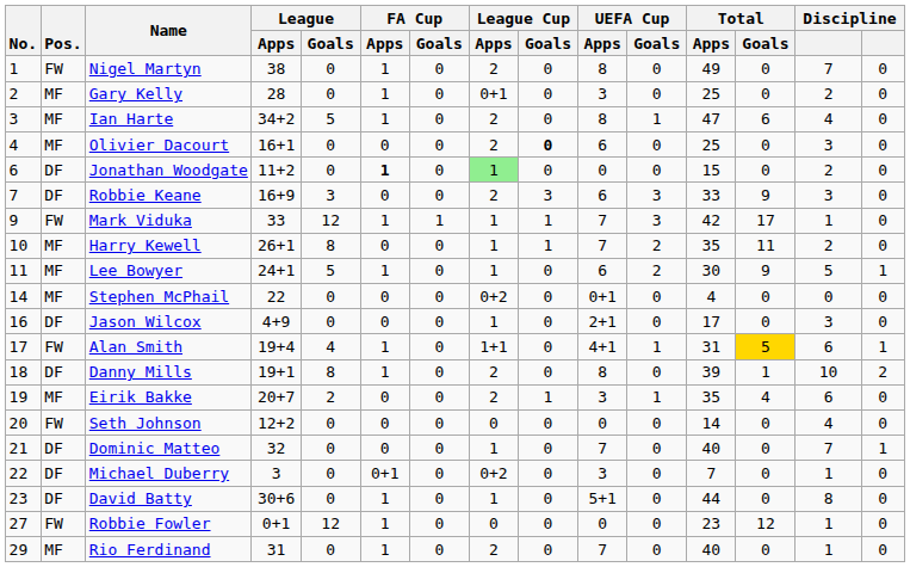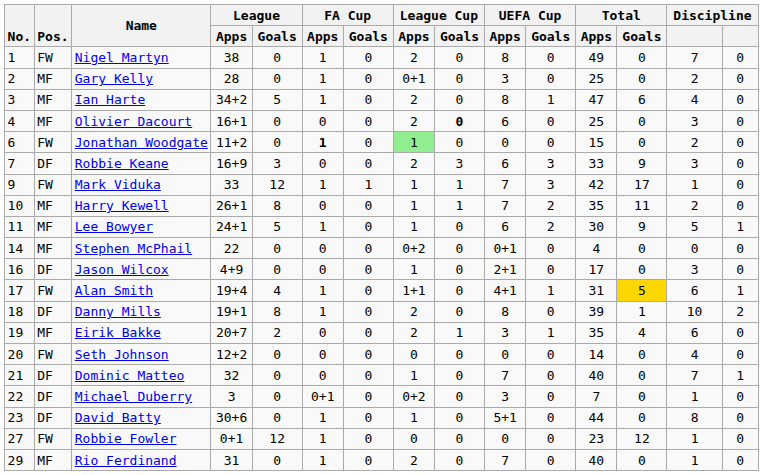 <table class="wikitable" style="text-align:center">
 <tr>
 <th rowspan="2" valign="bottom">No.</th>
 <th rowspan="2" valign="bottom">Pos.</th>
 <th rowspan="2">Name</th>
 <th colspan="2" width="85">League</th>
 <th colspan="2" width="85">FA Cup</th>
 <th colspan="2" width="85">League Cup</th>
 <th colspan="2" width="85">UEFA Cup</th>
 <th colspan="2" width="85">Total</th>
 <th colspan="2" width="85">Discipline</th>
 </tr>
 <tr>
 <th>Apps</th>
 <th>Goals</th>
 <th>Apps</th>
 <th>Goals</th>
 <th>Apps</th>
 <th>Goals</th>
 <th>Apps</th>
 <th>Goals</th>
 <th>Apps</th>
 <th>Goals</th>
 <th></th>
 <th></th>
 </tr>
 <tr>
 <td align="left">1</td>
 <td align="left">FW</td>
 <td align="left"> <a href='#'>Nigel Martyn</a></td>
 <td>38</td>
 <td>0</td>
 <td>1</td>
 <td>0</td>
 <td>2</td>
 <td>0</td>
 <td>8</td>
 <td>0</td>
 <td>49</td>
 <td>0</td>
 <td>7</td>
 <td>0</td>
 </tr>
 <tr>
 <td align="left">2</td>
 <td align="left">MF</td>
 <td align="left"> <a href='#'>Gary Kelly</a></td>
 <td>28</td>
 <td>0</td>
 <td>1</td>
 <td>0</td>
 <td>0+1</td>
 <td>0</td>
 <td>3</td>
 <td>0</td>
 <td>25</td>
 <td>0</td>
 <td>2</td>
 <td>0</td>
 </tr>
 <tr>
 <td align="left">3</td>
 <td align="left">MF</td>
 <td align="left"> <a href='#'>Ian Harte</a></td>
 <td>34+2</td>
 <td>5</td>
 <td>1</td>
 <td>0</td>
 <td>2</td>
 <td>0</td>
 <td>8</td>
 <td>1</td>
 <td>47</td>
 <td>6</td>
 <td>4</td>
 <td>0</td>
 </tr>
 <tr>
 <td align="left">4</td>
 <td align="left">MF</td>
 <td align="left"> <a href='#'>Olivier Dacourt</a></td>
 <td>16+1</td>
 <td>0</td>
 <td>0</td>
 <td>0</td>
 <td>2</td>
 <td><strong>0</strong></td>
 <td>6</td>
 <td>0</td>
 <td>25</td>
 <td>0</td>
 <td>3</td>
 <td>0</td>
 </tr>
 <tr>
 <td align="left">6</td>
-<td align="left">DF</td>
+<td align="left">FW</td>
 <td align="left"> <a href='#'>Jonathan Woodgate</a></td>
 <td>11+2</td>
 <td>0</td>
 <td><strong>1</strong></td>
 <td>0</td>
 <td style="background: lightgreen;">1</td>
 <td>0</td>
 <td>0</td>
 <td>0</td>
 <td>15</td>
 <td>0</td>
 <td>2</td>
 <td>0</td>
 </tr>
 <tr>
 <td align="left">7</td>
 <td align="left">DF</td>
 <td align="left"> <a href='#'>Robbie Keane</a></td>
 <td>16+9</td>
 <td>3</td>
 <td>0</td>
 <td>0</td>
 <td>2</td>
 <td>3</td>
 <td>6</td>
 <td>3</td>
 <td>33</td>
 <td>9</td>
 <td>3</td>
 <td>0</td>
 </tr>
 <tr>
 <td align="left">9</td>
 <td align="left">FW</td>
 <td align="left"> <a href='#'>Mark Viduka</a></td>
 <td>33</td>
 <td>12</td>
 <td>1</td>
 <td>1</td>
 <td>1</td>
 <td>1</td>
 <td>7</td>
 <td>3</td>
 <td>42</td>
 <td>17</td>
 <td>1</td>
 <td>0</td>
 </tr>
 <tr>
 <td align="left">10</td>
 <td align="left">MF</td>
 <td align="left"> <a href='#'>Harry Kewell</a></td>
 <td>26+1</td>
 <td>8</td>
 <td>0</td>
 <td>0</td>
 <td>1</td>
 <td>1</td>
 <td>7</td>
 <td>2</td>
 <td>35</td>
 <td>11</td>
 <td>2</td>
 <td>0</td>
 </tr>
 <tr>
 <td align="left">11</td>
 <td align="left">MF</td>
 <td align="left"> <a href='#'>Lee Bowyer</a></td>
 <td>24+1</td>
 <td>5</td>
 <td>1</td>
 <td>0</td>
 <td>1</td>
 <td>0</td>
 <td>6</td>
 <td>2</td>
 <td>30</td>
 <td>9</td>
 <td>5</td>
 <td>1</td>
 </tr>
 <tr>
 <td align="left">14</td>
 <td align="left">MF</td>
 <td align="left"> <a href='#'>Stephen McPhail</a></td>
 <td>22</td>
 <td>0</td>
 <td>0</td>
 <td>0</td>
 <td>0+2</td>
 <td>0</td>
 <td>0+1</td>
 <td>0</td>
 <td>4</td>
 <td>0</td>
 <td>0</td>
 <td>0</td>
 </tr>
 <tr>
 <td align="left">16</td>
 <td align="left">DF</td>
 <td align="left"> <a href='#'>Jason Wilcox</a></td>
 <td>4+9</td>
 <td>0</td>
 <td>0</td>
 <td>0</td>
 <td>1</td>
 <td>0</td>
 <td>2+1</td>
 <td>0</td>
 <td>17</td>
 <td>0</td>
 <td>3</td>
 <td>0</td>
 </tr>
 <tr>
 <td align="left">17</td>
 <td align="left">FW</td>
 <td align="left"> <a href='#'>Alan Smith</a></td>
 <td>19+4</td>
 <td>4</td>
 <td>1</td>
 <td>0</td>
 <td>1+1</td>
 <td>0</td>
 <td>4+1</td>
 <td>1</td>
 <td>31</td>
 <td style="background: gold;">5</td>
 <td>6</td>
 <td>1</td>
 </tr>
 <tr>
 <td align="left">18</td>
 <td align="left">DF</td>
 <td align="left"> <a href='#'>Danny Mills</a></td>
 <td>19+1</td>
 <td>8</td>
 <td>1</td>
 <td>0</td>
 <td>2</td>
 <td>0</td>
 <td>8</td>
 <td>0</td>
 <td>39</td>
 <td>1</td>
 <td>10</td>
 <td>2</td>
 </tr>
 <tr>
 <td align="left">19</td>
 <td align="left">MF</td>
 <td align="left"> <a href='#'>Eirik Bakke</a></td>
 <td>20+7</td>
 <td>2</td>
 <td>0</td>
 <td>0</td>
 <td>2</td>
 <td>1</td>
 <td>3</td>
 <td>1</td>
 <td>35</td>
 <td>4</td>
 <td>6</td>
 <td>0</td>
 </tr>
 <tr>
 <td align="left">20</td>
 <td align="left">FW</td>
 <td align="left"> <a href='#'>Seth Johnson</a></td>
 <td>12+2</td>
 <td>0</td>
 <td>0</td>
 <td>0</td>
 <td>0</td>
 <td>0</td>
 <td>0</td>
 <td>0</td>
 <td>14</td>
 <td>0</td>
 <td>4</td>
 <td>0</td>
 </tr>
 <tr>
 <td align="left">21</td>
 <td align="left">DF</td>
 <td align="left"> <a href='#'>Dominic Matteo</a></td>
 <td>32</td>
 <td>0</td>
 <td>0</td>
 <td>0</td>
 <td>1</td>
 <td>0</td>
 <td>7</td>
 <td>0</td>
 <td>40</td>
 <td>0</td>
 <td>7</td>
 <td>1</td>
 </tr>
 <tr>
 <td align="left">22</td>
 <td align="left">DF</td>
 <td align="left"> <a href='#'>Michael Duberry</a></td>
 <td>3</td>
 <td>0</td>
 <td>0+1</td>
 <td>0</td>
 <td>0+2</td>
 <td>0</td>
 <td>3</td>
 <td>0</td>
 <td>7</td>
 <td>0</td>
 <td>1</td>
 <td>0</td>
 </tr>
 <tr>
 <td align="left">23</td>
 <td align="left">DF</td>
 <td align="left"> <a href='#'>David Batty</a></td>
 <td>30+6</td>
 <td>0</td>
 <td>1</td>
 <td>0</td>
 <td>1</td>
 <td>0</td>
 <td>5+1</td>
 <td>0</td>
 <td>44</td>
 <td>0</td>
 <td>8</td>
 <td>0</td>
 </tr>
 <tr>
 <td align="left">27</td>
 <td align="left">FW</td>
 <td align="left"> <a href='#'>Robbie Fowler</a></td>
 <td>0+1</td>
 <td>12</td>
 <td>1</td>
 <td>0</td>
 <td>0</td>
 <td>0</td>
 <td>0</td>
 <td>0</td>
 <td>23</td>
 <td>12</td>
 <td>1</td>
 <td>0</td>
 </tr>
 <tr>
 <td align="left">29</td>
 <td align="left">MF</td>
 <td align="left"> <a href='#'>Rio Ferdinand</a></td>
 <td>31</td>
 <td>0</td>
 <td>1</td>
 <td>0</td>
 <td>2</td>
 <td>0</td>
 <td>7</td>
 <td>0</td>
 <td>40</td>
 <td>0</td>
 <td>1</td>
 <td>0</td>
 </tr>
 </table>
